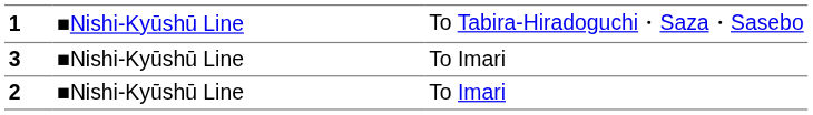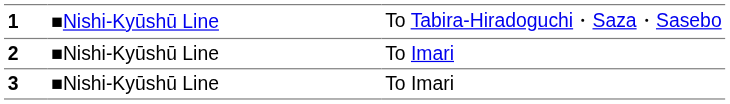 <table border="1" cellspacing="0" cellpadding="3" frame="hsides" rules="rows" style="margin-top:.4em; text-align:left">
 <tr>
 <th style="width:30px" rowspan=1>1</th>
 <td style="width:270px"><span>■</span><a href='#'>Nishi-Kyūshū Line</a></td>
 <td>To <a href='#'>Tabira-Hiradoguchi</a>・<a href='#'>Saza</a>・<a href='#'>Sasebo</a></td>
 </tr>
 <tr>
+<th style="width:30px" rowspan=1>2</th>
+<td style="width:270px"><span>■</span>Nishi-Kyūshū Line</td>
+<td>To <a href='#'>Imari</a></td>
+</tr>
+<tr>
 <th style="width:30px" rowspan=1>3</th>
 <td style="width:270px"><span>■</span>Nishi-Kyūshū Line</td>
 <td>To Imari</td>
 </tr>
-<tr>
-<th style="width:30px" rowspan=1>2</th>
-<td style="width:270px"><span>■</span>Nishi-Kyūshū Line</td>
-<td>To <a href='#'>Imari</a></td>
-</tr>
 </table>
